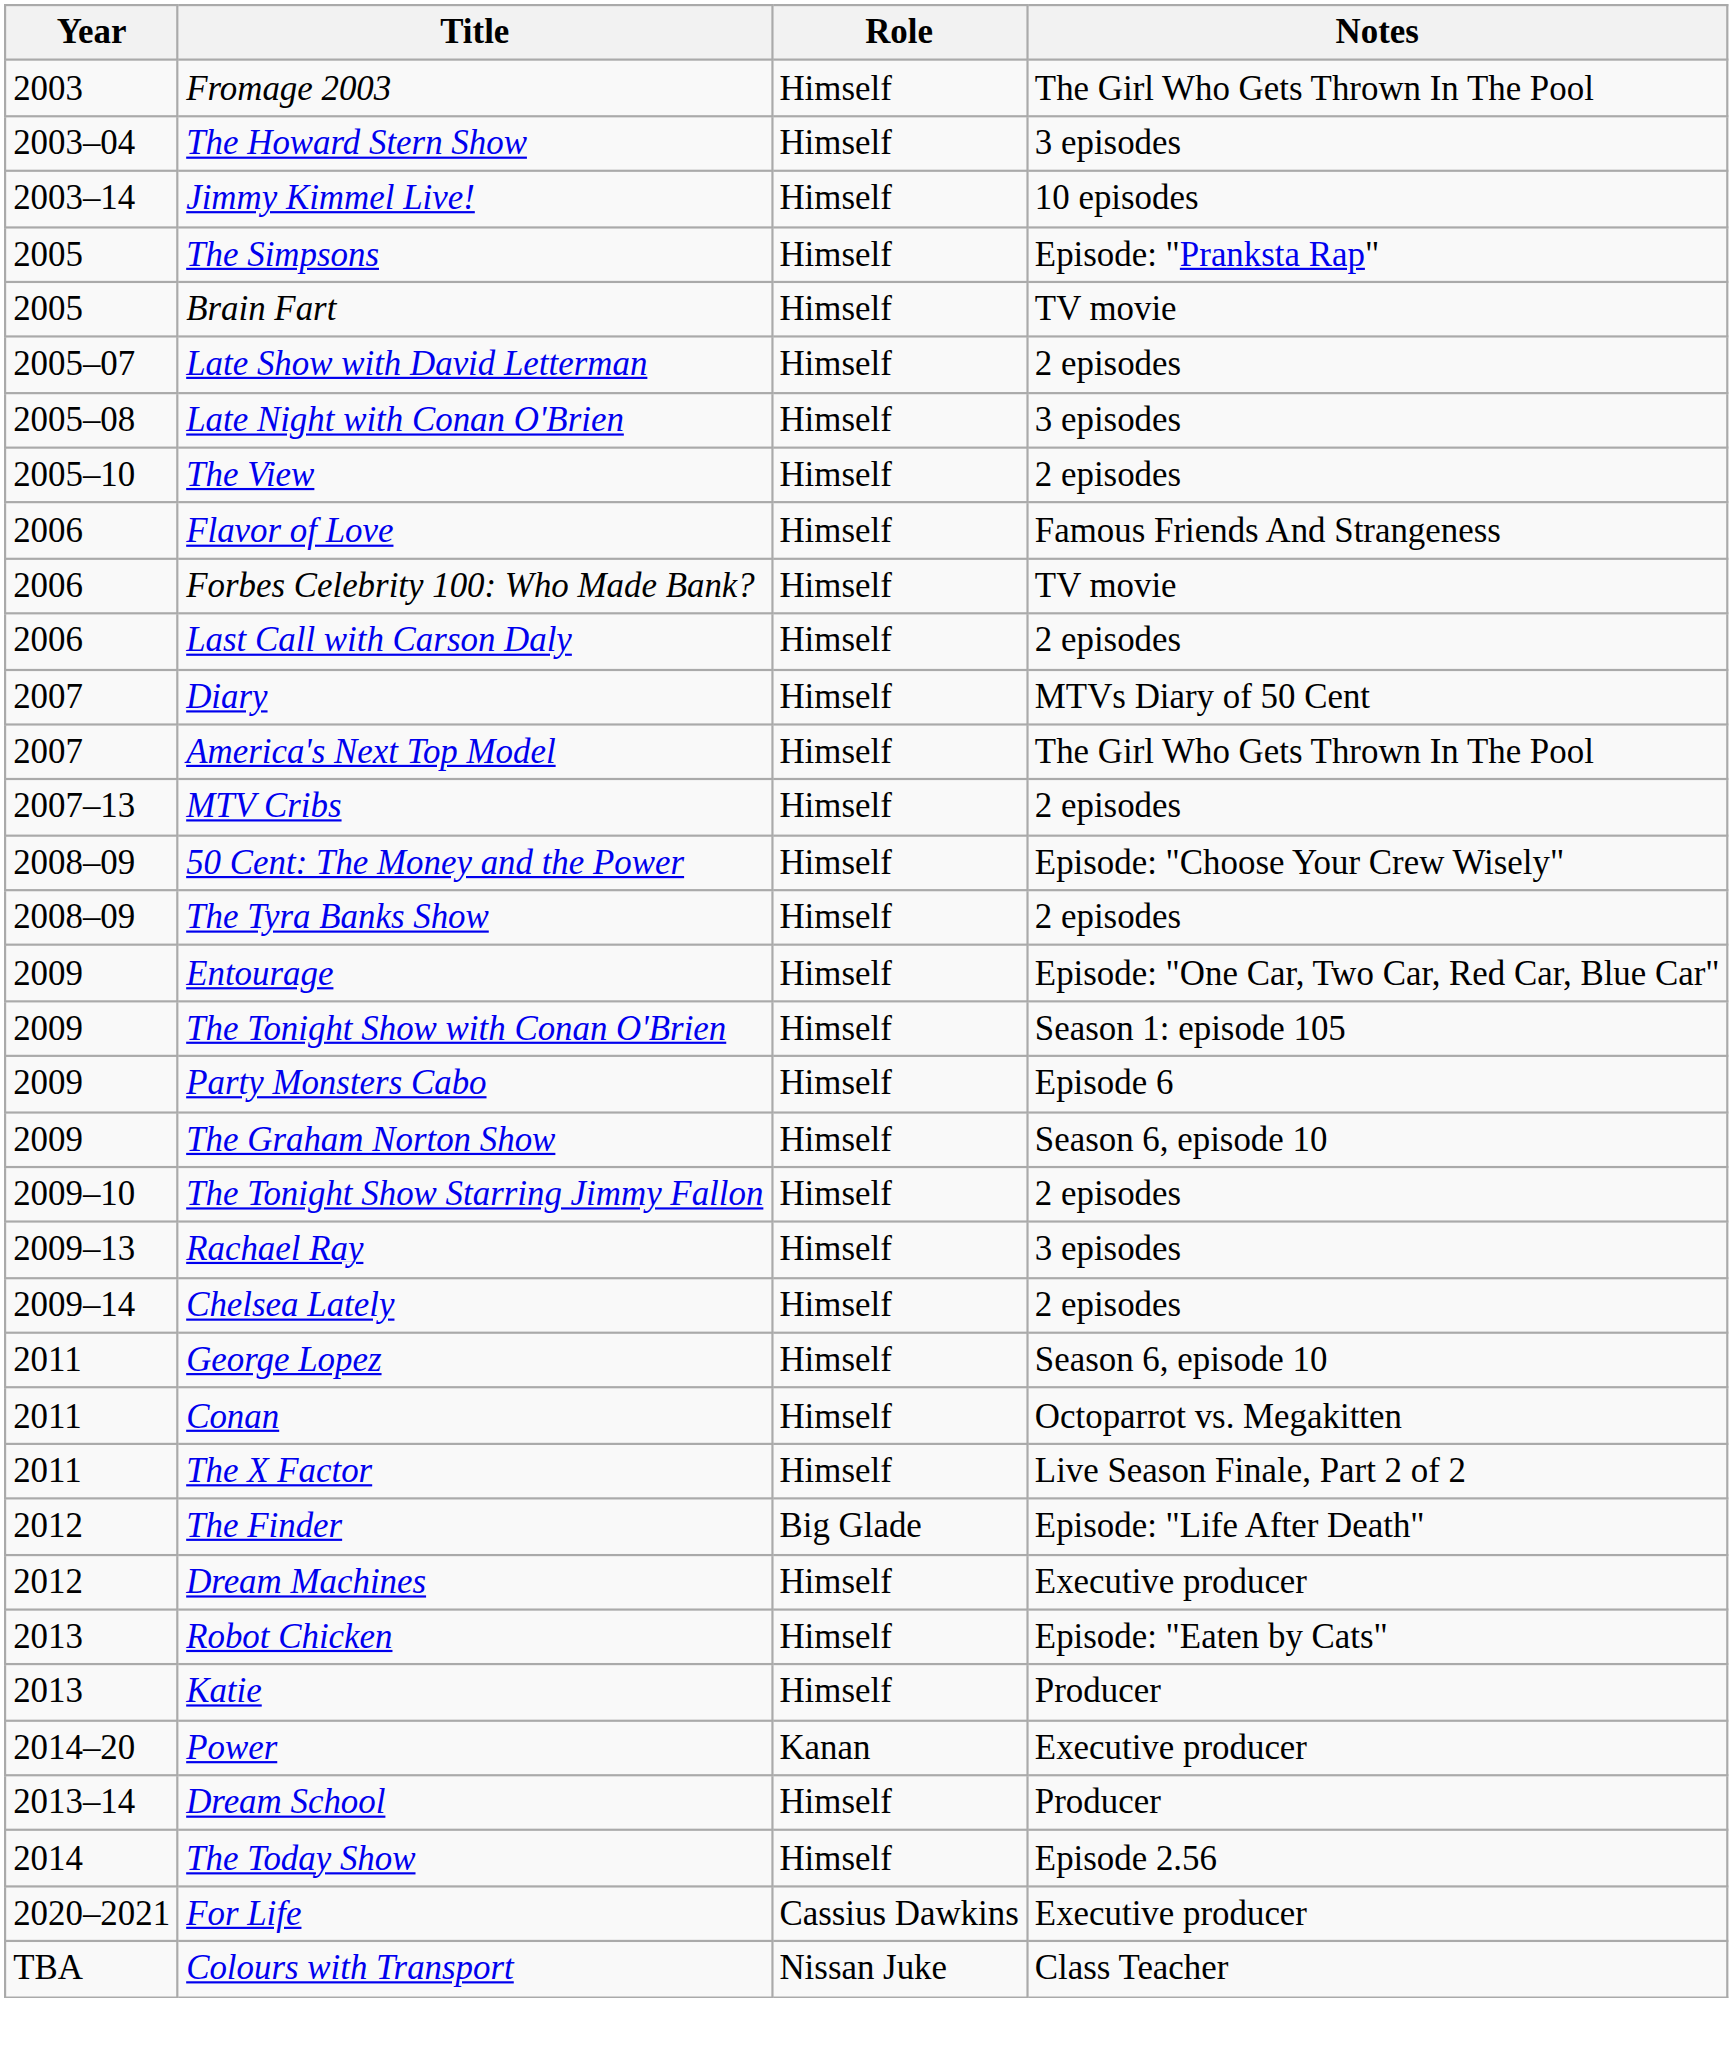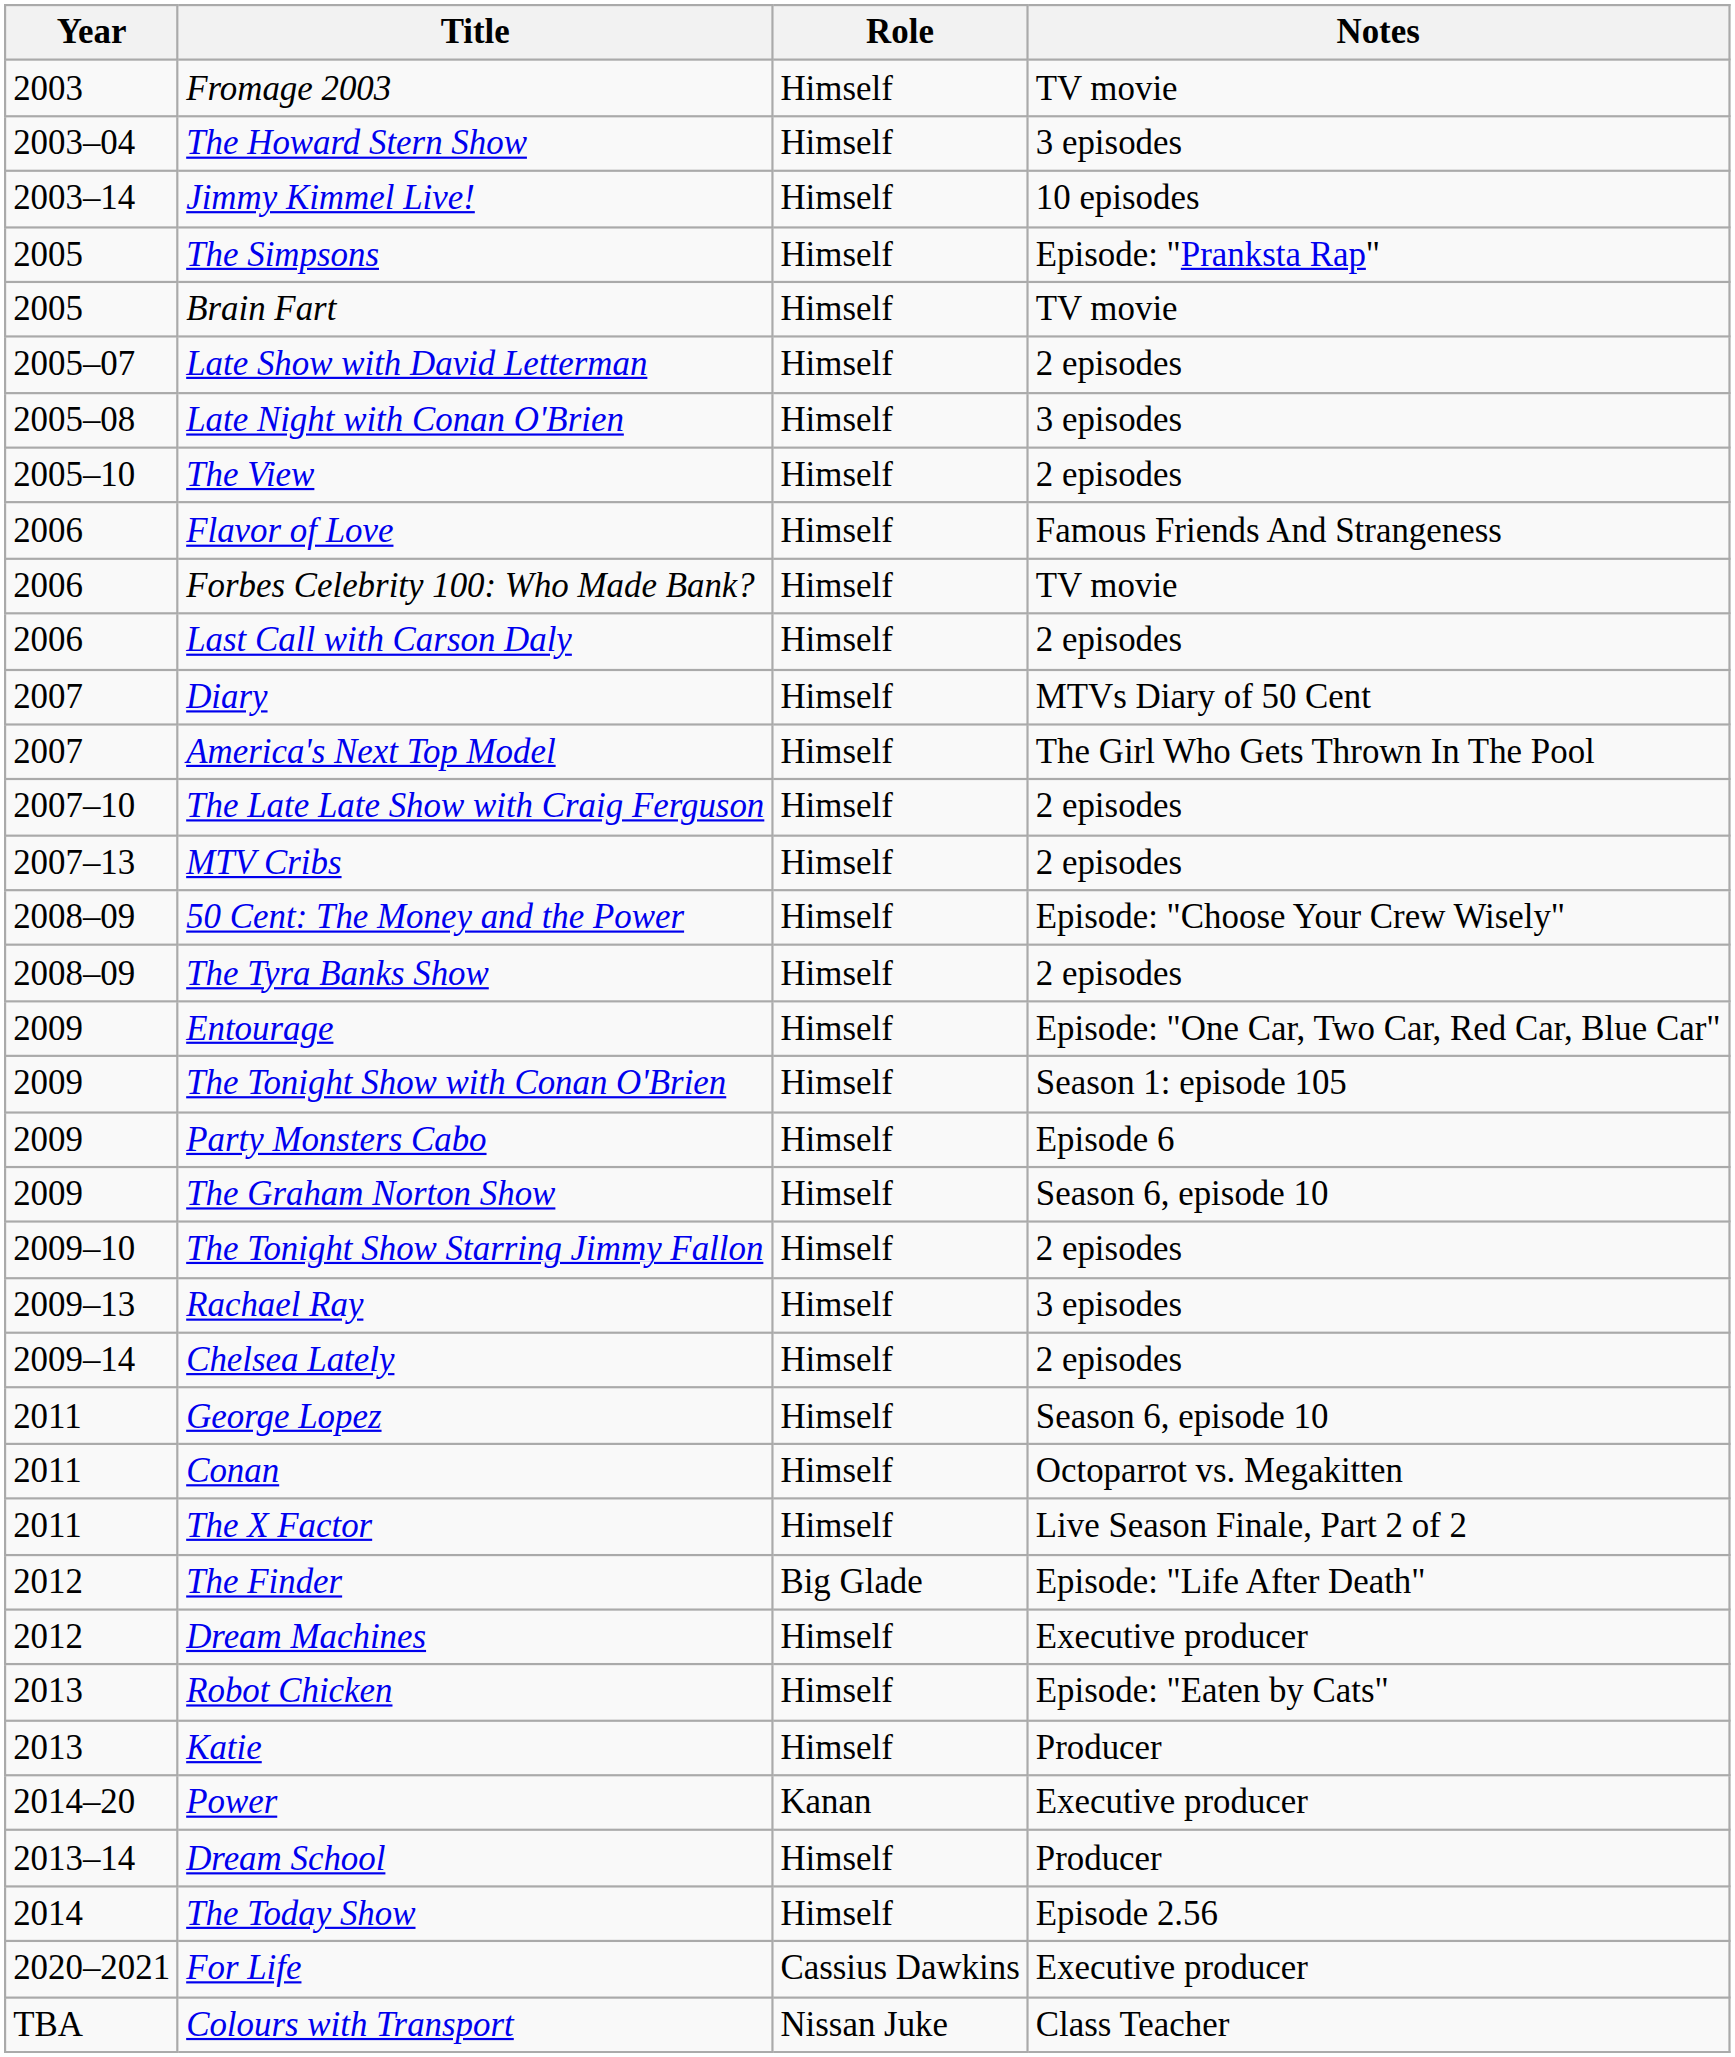 <table class="wikitable sortable">
 <tr>
 <th>Year</th>
 <th>Title</th>
 <th>Role</th>
 <th class="unsortable">Notes</th>
 </tr>
 <tr>
 <td>2003</td>
 <td><em>Fromage 2003</em></td>
 <td>Himself</td>
-<td>The Girl Who Gets Thrown In The Pool</td>
+<td>TV movie</td>
 </tr>
 <tr>
 <td>2003–04</td>
 <td><em><a href='#'>The Howard Stern Show</a></em></td>
 <td>Himself</td>
 <td>3 episodes</td>
 </tr>
 <tr>
 <td>2003–14</td>
 <td><em><a href='#'>Jimmy Kimmel Live!</a></em></td>
 <td>Himself</td>
 <td>10 episodes</td>
 </tr>
 <tr>
 <td>2005</td>
 <td><em><a href='#'>The Simpsons</a></em></td>
 <td>Himself</td>
 <td>Episode: "<a href='#'>Pranksta Rap</a>"</td>
 </tr>
 <tr>
 <td>2005</td>
 <td><em>Brain Fart</em></td>
 <td>Himself</td>
 <td>TV movie</td>
 </tr>
 <tr>
 <td>2005–07</td>
 <td><em><a href='#'>Late Show with David Letterman</a></em></td>
 <td>Himself</td>
 <td>2 episodes</td>
 </tr>
 <tr>
 <td>2005–08</td>
 <td><em><a href='#'>Late Night with Conan O'Brien</a></em></td>
 <td>Himself</td>
 <td>3 episodes</td>
 </tr>
 <tr>
 <td>2005–10</td>
 <td><em><a href='#'>The View</a></em></td>
 <td>Himself</td>
 <td>2 episodes</td>
 </tr>
 <tr>
 <td>2006</td>
 <td><em><a href='#'>Flavor of Love</a></em></td>
 <td>Himself</td>
 <td>Famous Friends And Strangeness</td>
 </tr>
 <tr>
 <td>2006</td>
 <td><em>Forbes Celebrity 100: Who Made Bank?</em></td>
 <td>Himself</td>
 <td>TV movie</td>
 </tr>
 <tr>
 <td>2006</td>
 <td><em><a href='#'>Last Call with Carson Daly</a></em></td>
 <td>Himself</td>
 <td>2 episodes</td>
 </tr>
 <tr>
 <td>2007</td>
 <td><em><a href='#'>Diary</a></em></td>
 <td>Himself</td>
 <td>MTVs Diary of 50 Cent</td>
 </tr>
 <tr>
 <td>2007</td>
 <td><em><a href='#'>America's Next Top Model</a></em></td>
 <td>Himself</td>
 <td>The Girl Who Gets Thrown In The Pool</td>
+</tr>
+<tr>
+<td>2007–10</td>
+<td><em><a href='#'>The Late Late Show with Craig Ferguson</a></em></td>
+<td>Himself</td>
+<td>2 episodes</td>
 </tr>
 <tr>
 <td>2007–13</td>
 <td><em><a href='#'>MTV Cribs</a></em></td>
 <td>Himself</td>
 <td>2 episodes</td>
 </tr>
 <tr>
 <td>2008–09</td>
 <td><em><a href='#'>50 Cent: The Money and the Power</a></em></td>
 <td>Himself</td>
 <td>Episode: "Choose Your Crew Wisely"</td>
 </tr>
 <tr>
 <td>2008–09</td>
 <td><em><a href='#'>The Tyra Banks Show</a></em></td>
 <td>Himself</td>
 <td>2 episodes</td>
 </tr>
 <tr>
 <td>2009</td>
 <td><em><a href='#'>Entourage</a></em></td>
 <td>Himself</td>
 <td>Episode: "One Car, Two Car, Red Car, Blue Car"</td>
 </tr>
 <tr>
 <td>2009</td>
 <td><em><a href='#'>The Tonight Show with Conan O'Brien</a></em></td>
 <td>Himself</td>
 <td>Season 1: episode 105</td>
 </tr>
 <tr>
 <td>2009</td>
 <td><em><a href='#'>Party Monsters Cabo</a></em></td>
 <td>Himself</td>
 <td>Episode 6</td>
 </tr>
 <tr>
 <td>2009</td>
 <td><em><a href='#'>The Graham Norton Show</a></em></td>
 <td>Himself</td>
 <td>Season 6, episode 10</td>
 </tr>
 <tr>
 <td>2009–10</td>
 <td><em><a href='#'>The Tonight Show Starring Jimmy Fallon</a></em></td>
 <td>Himself</td>
 <td>2 episodes</td>
 </tr>
 <tr>
 <td>2009–13</td>
 <td><em><a href='#'>Rachael Ray</a></em></td>
 <td>Himself</td>
 <td>3 episodes</td>
 </tr>
 <tr>
 <td>2009–14</td>
 <td><em><a href='#'>Chelsea Lately</a></em></td>
 <td>Himself</td>
 <td>2 episodes</td>
 </tr>
 <tr>
 <td>2011</td>
 <td><em><a href='#'>George Lopez</a></em></td>
 <td>Himself</td>
 <td>Season 6, episode 10</td>
 </tr>
 <tr>
 <td>2011</td>
 <td><em><a href='#'>Conan</a></em></td>
 <td>Himself</td>
 <td>Octoparrot vs. Megakitten</td>
 </tr>
 <tr>
 <td>2011</td>
 <td><em><a href='#'>The X Factor</a></em></td>
 <td>Himself</td>
 <td>Live Season Finale, Part 2 of 2</td>
 </tr>
 <tr>
 <td>2012</td>
 <td><em><a href='#'>The Finder</a></em></td>
 <td>Big Glade</td>
 <td>Episode: "Life After Death"</td>
 </tr>
 <tr>
 <td>2012</td>
 <td><em><a href='#'>Dream Machines</a></em></td>
 <td>Himself</td>
 <td>Executive producer</td>
 </tr>
 <tr>
 <td>2013</td>
 <td><em><a href='#'>Robot Chicken</a></em></td>
 <td>Himself</td>
 <td>Episode: "Eaten by Cats"</td>
 </tr>
 <tr>
 <td>2013</td>
 <td><em><a href='#'>Katie</a></em></td>
 <td>Himself</td>
 <td>Producer</td>
 </tr>
 <tr>
 <td>2014–20</td>
 <td><em><a href='#'>Power</a></em></td>
 <td>Kanan</td>
 <td>Executive producer</td>
 </tr>
 <tr>
 <td>2013–14</td>
 <td><em><a href='#'>Dream School</a></em></td>
 <td>Himself</td>
 <td>Producer</td>
 </tr>
 <tr>
 <td>2014</td>
 <td><em><a href='#'>The Today Show</a></em></td>
 <td>Himself</td>
 <td>Episode 2.56</td>
 </tr>
 <tr>
 <td>2020–2021</td>
 <td><em><a href='#'>For Life</a></em></td>
 <td>Cassius Dawkins</td>
 <td>Executive producer</td>
 </tr>
 <tr>
 <td>TBA</td>
 <td><em><a href='#'>Colours with Transport</a></em></td>
 <td>Nissan Juke</td>
 <td>Class Teacher</td>
 </tr>
 </table>
